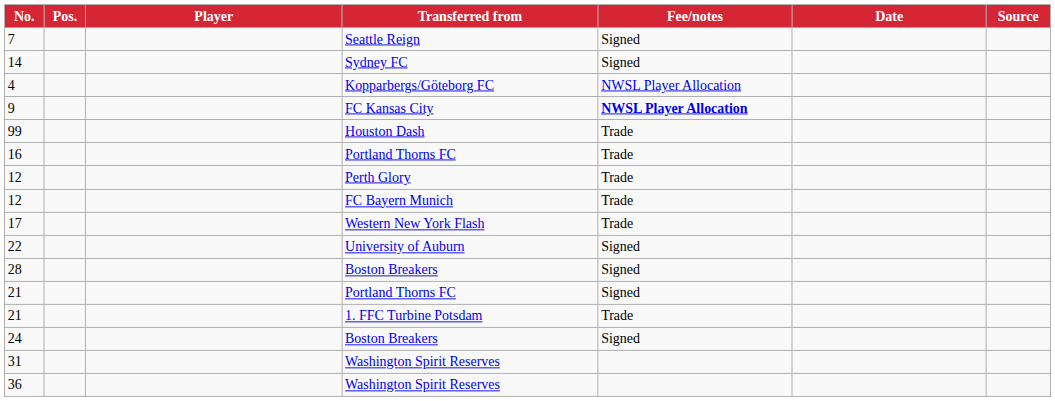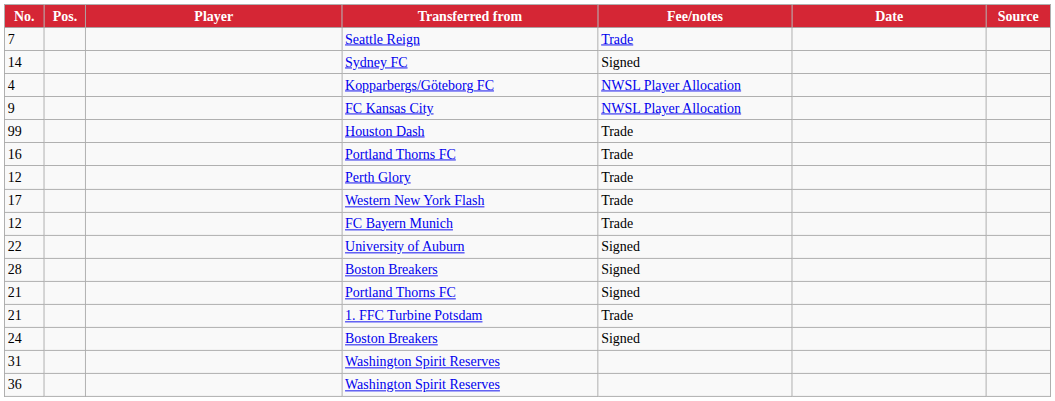 <table class="wikitable sortable" style="width:90%; text-align:center; font-size:95%; text-align:left;">
 <tr>
 <th style="color:white; background:#D52635; width:25px;">No.</th>
 <th style="color:white; background:#D52635; width:25px;">Pos.</th>
 <th style="color:white; background:#D52635; width:200px;">Player</th>
 <th style="color:white; background:#D52635; width:200px;">Transferred from</th>
 <th style="color:white; background:#D52635; width:150px;">Fee/notes</th>
 <th style="color:white; background:#D52635; width:150px;">Date</th>
 <th style="color:white; background:#D52635; width:25px;">Source</th>
 </tr>
 <tr>
 <td>7</td>
 <td align=center></td>
 <td></td>
 <td> <a href='#'>Seattle Reign</a></td>
-<td>Signed</td>
+<td><a href='#'>Trade</a></td>
 <td></td>
 <td></td>
 </tr>
 <tr>
 <td>14</td>
 <td align=center></td>
 <td></td>
 <td> <a href='#'>Sydney FC</a></td>
 <td>Signed</td>
 <td></td>
 <td></td>
 </tr>
 <tr>
 <td>4</td>
 <td align=center></td>
 <td></td>
 <td> <a href='#'>Kopparbergs/Göteborg FC</a></td>
 <td><a href='#'>NWSL Player Allocation</a></td>
 <td></td>
 <td></td>
 </tr>
 <tr>
 <td>9</td>
 <td align=center></td>
 <td></td>
 <td> <a href='#'>FC Kansas City</a></td>
-<td><strong><a href='#'>NWSL Player Allocation</a></strong></td>
+<td><a href='#'>NWSL Player Allocation</a></td>
 <td></td>
 <td></td>
 </tr>
 <tr>
 <td>99</td>
 <td align=center></td>
 <td></td>
 <td> <a href='#'>Houston Dash</a></td>
 <td>Trade</td>
 <td></td>
 <td></td>
 </tr>
 <tr>
 <td>16</td>
 <td align=center></td>
 <td></td>
 <td> <a href='#'>Portland Thorns FC</a></td>
 <td>Trade</td>
 <td></td>
 <td></td>
 </tr>
 <tr>
 <td>12</td>
 <td align=center></td>
 <td></td>
 <td> <a href='#'>Perth Glory</a></td>
 <td>Trade</td>
 <td></td>
 <td></td>
 </tr>
 <tr>
-<td>12</td>
+<td>17</td>
 <td align=center></td>
 <td></td>
-<td> <a href='#'>FC Bayern Munich</a></td>
+<td> <a href='#'>Western New York Flash</a></td>
 <td>Trade</td>
 <td></td>
 <td></td>
 </tr>
 <tr>
-<td>17</td>
+<td>12</td>
 <td align=center></td>
 <td></td>
-<td> <a href='#'>Western New York Flash</a></td>
+<td> <a href='#'>FC Bayern Munich</a></td>
 <td>Trade</td>
 <td></td>
 <td></td>
 </tr>
 <tr>
 <td>22</td>
 <td align=center></td>
 <td></td>
 <td> <a href='#'>University of Auburn</a></td>
 <td>Signed</td>
 <td></td>
 <td></td>
 </tr>
 <tr>
 <td>28</td>
 <td align=center></td>
 <td></td>
 <td> <a href='#'>Boston Breakers</a></td>
 <td>Signed</td>
 <td></td>
 <td></td>
 </tr>
 <tr>
 <td>21</td>
 <td align=center></td>
 <td></td>
 <td> <a href='#'>Portland Thorns FC</a></td>
 <td>Signed</td>
 <td></td>
 <td></td>
 </tr>
 <tr>
 <td>21</td>
 <td align=center></td>
 <td></td>
 <td> <a href='#'>1. FFC Turbine Potsdam</a></td>
 <td>Trade</td>
 <td></td>
 <td></td>
 </tr>
 <tr>
 <td>24</td>
 <td align=center></td>
 <td></td>
 <td> <a href='#'>Boston Breakers</a></td>
 <td>Signed</td>
 <td></td>
 <td></td>
 </tr>
 <tr>
 <td>31</td>
 <td align=center></td>
 <td></td>
 <td> <a href='#'>Washington Spirit Reserves</a></td>
 <td></td>
 <td></td>
 <td></td>
 </tr>
 <tr>
 <td>36</td>
 <td align=center></td>
 <td></td>
 <td> <a href='#'>Washington Spirit Reserves</a></td>
 <td></td>
 <td></td>
 <td></td>
 </tr>
 </table>
